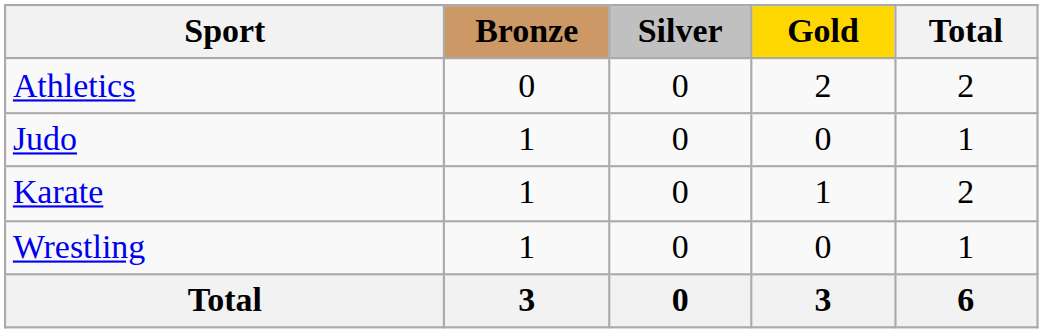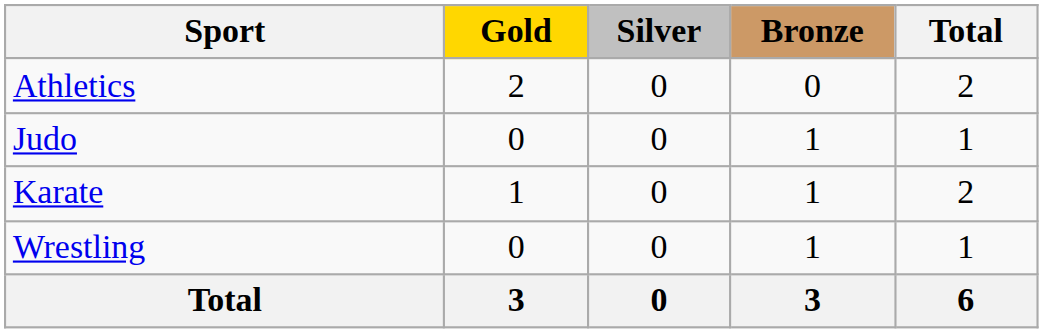 <table class="wikitable sortable" style="text-align:center;">
 <tr>
 <th width=200>Sport</th>
+<td bgcolor=gold width=60><strong>Gold</strong></td>
+<td bgcolor=silver width=60><strong>Silver</strong></td>
 <td bgcolor=#cc9966 width=70><strong>Bronze</strong></td>
-<td bgcolor=silver width=60><strong>Silver</strong></td>
-<td bgcolor=gold width=60><strong>Gold</strong></td>
 <th width=60>Total</th>
 </tr>
 <tr>
 <td align=left> <a href='#'>Athletics</a></td>
+<td>2</td>
 <td>0</td>
 <td>0</td>
-<td>2</td>
 <td>2</td>
 </tr>
 <tr>
 <td align=left> <a href='#'>Judo</a></td>
-<td>1</td>
 <td>0</td>
 <td>0</td>
+<td>1</td>
 <td>1</td>
 </tr>
 <tr>
 <td align=left> <a href='#'>Karate</a></td>
 <td>1</td>
 <td>0</td>
 <td>1</td>
 <td>2</td>
 </tr>
 <tr>
 <td align=left> <a href='#'>Wrestling</a></td>
-<td>1</td>
 <td>0</td>
 <td>0</td>
+<td>1</td>
 <td>1</td>
 </tr>
 <tr>
 <th>Total</th>
 <th>3</th>
 <th>0</th>
 <th>3</th>
 <th>6</th>
 </tr>
 </table>
